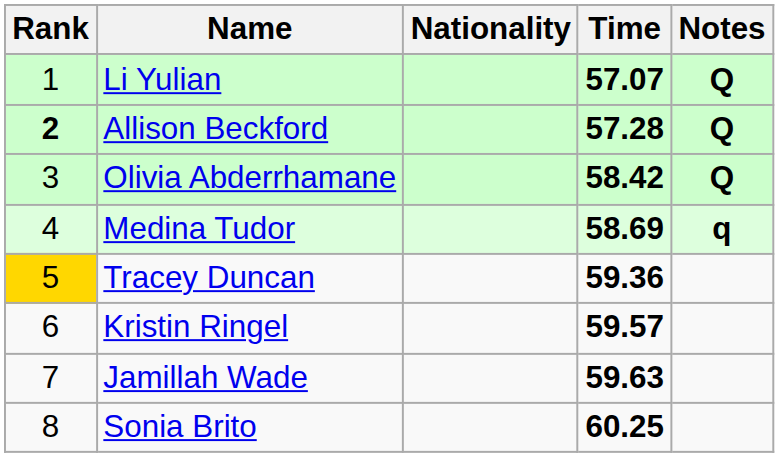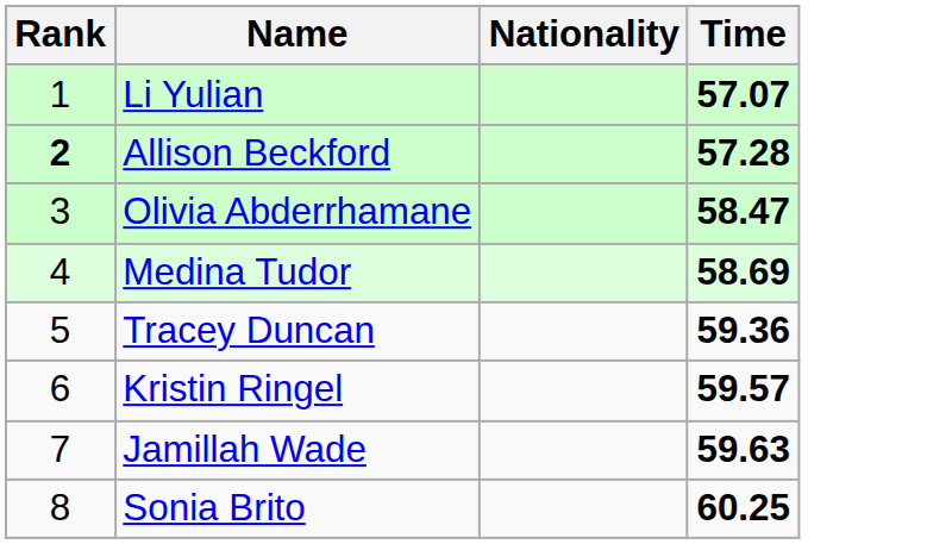 <table class="wikitable sortable" style="text-align:center">
 <tr>
 <th>Rank</th>
 <th>Name</th>
 <th>Nationality</th>
 <th>Time</th>
-<th>Notes</th>
 </tr>
 <tr bgcolor=ccffcc>
 <td>1</td>
 <td align=left><a href='#'>Li Yulian</a></td>
 <td align=left></td>
 <td><strong>57.07</strong></td>
-<td><strong>Q</strong></td>
 </tr>
 <tr bgcolor=ccffcc>
 <td><strong>2</strong></td>
 <td align=left><a href='#'>Allison Beckford</a></td>
 <td align=left></td>
 <td><strong>57.28</strong></td>
-<td><strong>Q</strong></td>
 </tr>
 <tr bgcolor=ccffcc>
 <td>3</td>
 <td align=left><a href='#'>Olivia Abderrhamane</a></td>
 <td align=left></td>
-<td><strong>58.42</strong></td>
-<td><strong>Q</strong></td>
+<td><strong>58.47</strong></td>
 </tr>
 <tr bgcolor=ddffdd>
 <td>4</td>
 <td align=left><a href='#'>Medina Tudor</a></td>
 <td align=left></td>
 <td><strong>58.69</strong></td>
-<td><strong>q</strong></td>
 </tr>
 <tr>
-<td style="background: gold;">5</td>
+<td>5</td>
 <td align=left><a href='#'>Tracey Duncan</a></td>
 <td align=left></td>
 <td><strong>59.36</strong></td>
-<td></td>
 </tr>
 <tr>
 <td>6</td>
 <td align=left><a href='#'>Kristin Ringel</a></td>
 <td align=left></td>
 <td><strong>59.57</strong></td>
-<td></td>
 </tr>
 <tr>
 <td>7</td>
 <td align=left><a href='#'>Jamillah Wade</a></td>
 <td align=left></td>
 <td><strong>59.63</strong></td>
-<td></td>
 </tr>
 <tr>
 <td>8</td>
 <td align=left><a href='#'>Sonia Brito</a></td>
 <td align=left></td>
 <td><strong>60.25</strong></td>
-<td></td>
 </tr>
 </table>
